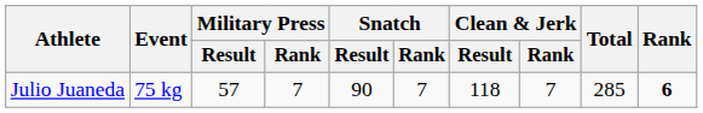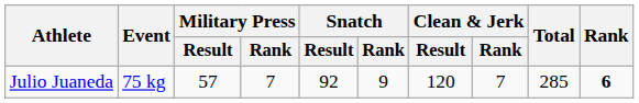 <table class="wikitable" style="font-size:90%">
 <tr>
 <th rowspan="2">Athlete</th>
 <th rowspan="2">Event</th>
 <th colspan="2">Military Press</th>
 <th colspan="2">Snatch</th>
 <th colspan="2">Clean & Jerk</th>
 <th rowspan="2">Total</th>
 <th rowspan="2">Rank</th>
 </tr>
 <tr style="font-size:95%">
 <th>Result</th>
 <th>Rank</th>
 <th>Result</th>
 <th>Rank</th>
 <th>Result</th>
 <th>Rank</th>
 </tr>
 <tr align=center>
 <td align=left><a href='#'>Julio Juaneda</a></td>
 <td align=left><a href='#'>75 kg</a></td>
 <td>57</td>
 <td>7</td>
-<td>90</td>
-<td>7</td>
-<td>118</td>
+<td>92</td>
+<td>9</td>
+<td>120</td>
 <td>7</td>
 <td>285</td>
 <td><strong>6</strong></td>
 </tr>
 </table>
